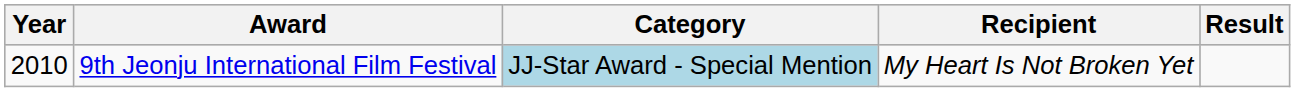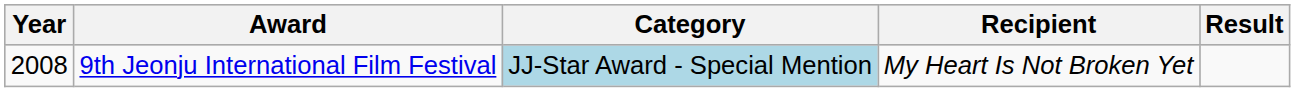 <table class="wikitable">
 <tr>
 <th>Year</th>
 <th>Award</th>
 <th>Category</th>
 <th>Recipient</th>
 <th>Result</th>
 </tr>
 <tr>
-<td>2010</td>
+<td>2008</td>
 <td><a href='#'>9th Jeonju International Film Festival</a></td>
 <td style="background: lightblue;">JJ-Star Award - Special Mention</td>
 <td><em>My Heart Is Not Broken Yet</em></td>
 <td></td>
 </tr>
 </table>
